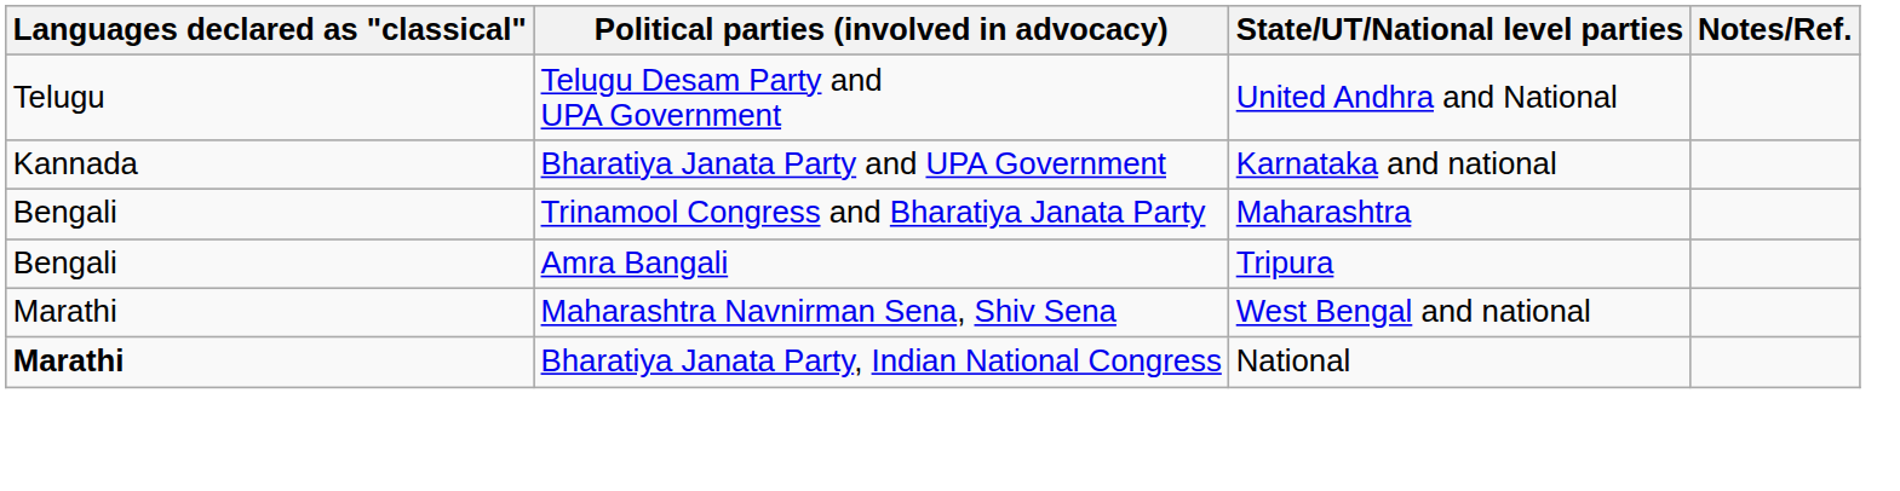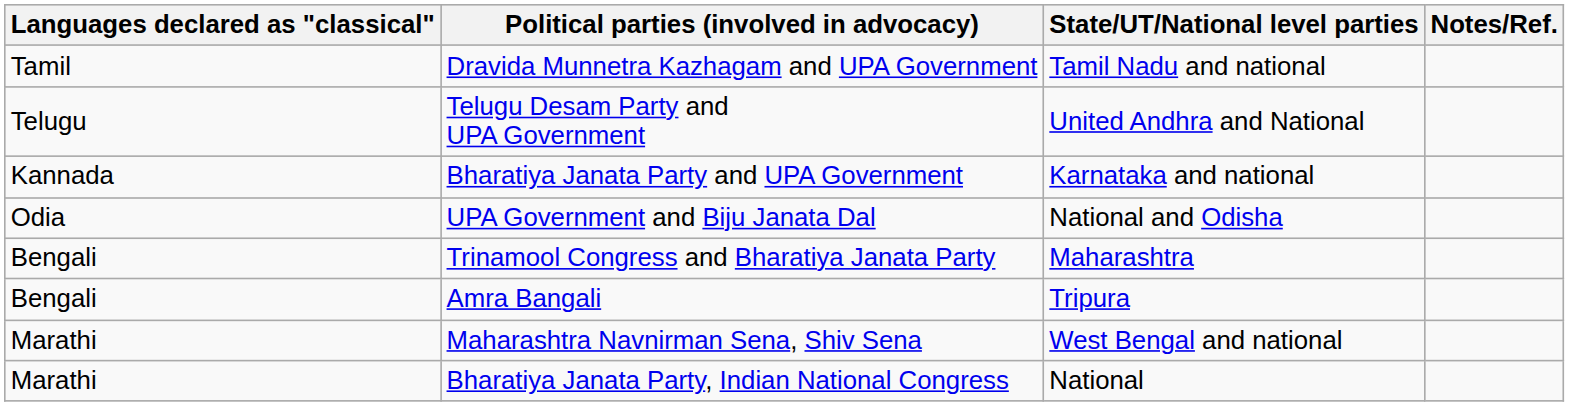 <table class="wikitable">
 <tr>
 <th>Languages declared as "classical"</th>
 <th>Political parties (involved in advocacy)</th>
 <th>State/UT/National level parties</th>
 <th>Notes/Ref.</th>
+</tr>
+<tr>
+<td>Tamil</td>
+<td><a href='#'>Dravida Munnetra Kazhagam</a> and <a href='#'>UPA Government</a></td>
+<td><a href='#'>Tamil Nadu</a> and national</td>
+<td></td>
 </tr>
 <tr>
 <td>Telugu</td>
 <td><a href='#'>Telugu Desam Party</a> and <br><a href='#'>UPA Government</a></td>
 <td><a href='#'>United Andhra</a> and National</td>
 <td></td>
 </tr>
 <tr>
 <td>Kannada</td>
 <td><a href='#'>Bharatiya Janata Party</a> and <a href='#'>UPA Government</a></td>
 <td><a href='#'>Karnataka</a> and national</td>
+<td></td>
+</tr>
+<tr>
+<td>Odia</td>
+<td><a href='#'>UPA Government</a> and <a href='#'>Biju Janata Dal</a></td>
+<td>National and <a href='#'>Odisha</a></td>
 <td></td>
 </tr>
 <tr>
 <td>Bengali</td>
 <td><a href='#'>Trinamool Congress</a> and <a href='#'>Bharatiya Janata Party</a></td>
 <td><a href='#'>Maharashtra</a></td>
 <td></td>
 </tr>
 <tr>
 <td>Bengali</td>
 <td><a href='#'>Amra Bangali</a></td>
 <td><a href='#'>Tripura</a></td>
 <td></td>
 </tr>
 <tr>
 <td>Marathi</td>
 <td><a href='#'>Maharashtra Navnirman Sena</a>, <a href='#'>Shiv Sena</a></td>
 <td><a href='#'>West Bengal</a> and national</td>
 <td></td>
 </tr>
 <tr>
-<td><strong>Marathi</strong></td>
+<td>Marathi</td>
 <td><a href='#'>Bharatiya Janata Party</a>, <a href='#'>Indian National Congress</a></td>
 <td>National</td>
 <td></td>
 </tr>
 </table>
